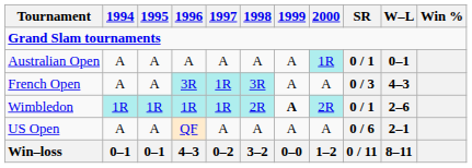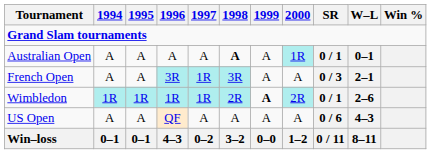 <table class=wikitable style=text-align:center;font-size:97%>
 <tr>
 <th>Tournament</th>
 <th><a href='#'>1994</a></th>
 <th><a href='#'>1995</a></th>
 <th><a href='#'>1996</a></th>
 <th><a href='#'>1997</a></th>
 <th><a href='#'>1998</a></th>
 <th><a href='#'>1999</a></th>
 <th><a href='#'>2000</a></th>
 <th>SR</th>
 <th>W–L</th>
 <th>Win %</th>
 </tr>
 <tr>
 <td colspan=23 align=left><strong><a href='#'>Grand Slam tournaments</a></strong></td>
 </tr>
 <tr>
 <td align=left><a href='#'>Australian Open</a></td>
 <td>A</td>
 <td>A</td>
 <td>A</td>
 <td>A</td>
-<td>A</td>
+<td><strong>A</strong></td>
 <td>A</td>
 <td bgcolor=afeeee><a href='#'>1R</a></td>
 <th>0 / 1</th>
 <th>0–1</th>
 <th></th>
 </tr>
 <tr>
 <td align=left><a href='#'>French Open</a></td>
 <td>A</td>
 <td>A</td>
 <td bgcolor=afeeee><a href='#'>3R</a></td>
 <td bgcolor=afeeee><a href='#'>1R</a></td>
 <td bgcolor=afeeee><a href='#'>3R</a></td>
 <td>A</td>
 <td>A</td>
 <th>0 / 3</th>
-<th>4–3</th>
+<th>2–1</th>
 <th></th>
 </tr>
 <tr>
 <td align=left><a href='#'>Wimbledon</a></td>
 <td bgcolor=afeeee><a href='#'>1R</a></td>
 <td bgcolor=afeeee><a href='#'>1R</a></td>
 <td bgcolor=afeeee><a href='#'>1R</a></td>
 <td bgcolor=afeeee><a href='#'>1R</a></td>
 <td bgcolor=afeeee><a href='#'>2R</a></td>
 <td><strong>A</strong></td>
 <td bgcolor=afeeee><a href='#'>2R</a></td>
 <th>0 / 1</th>
 <th>2–6</th>
 <th></th>
 </tr>
 <tr>
 <td align=left><a href='#'>US Open</a></td>
 <td>A</td>
 <td>A</td>
 <td bgcolor=ffebcd><a href='#'>QF</a></td>
 <td>A</td>
 <td>A</td>
 <td>A</td>
 <td>A</td>
 <th>0 / 6</th>
-<th>2–1</th>
+<th>4–3</th>
 <th></th>
 </tr>
 <tr>
 <th style=text-align:left>Win–loss</th>
 <th>0–1</th>
 <th>0–1</th>
 <th>4–3</th>
 <th>0–2</th>
 <th>3–2</th>
 <th>0–0</th>
 <th>1–2</th>
 <th>0 / 11</th>
 <th>8–11</th>
 <th></th>
 </tr>
 </table>
